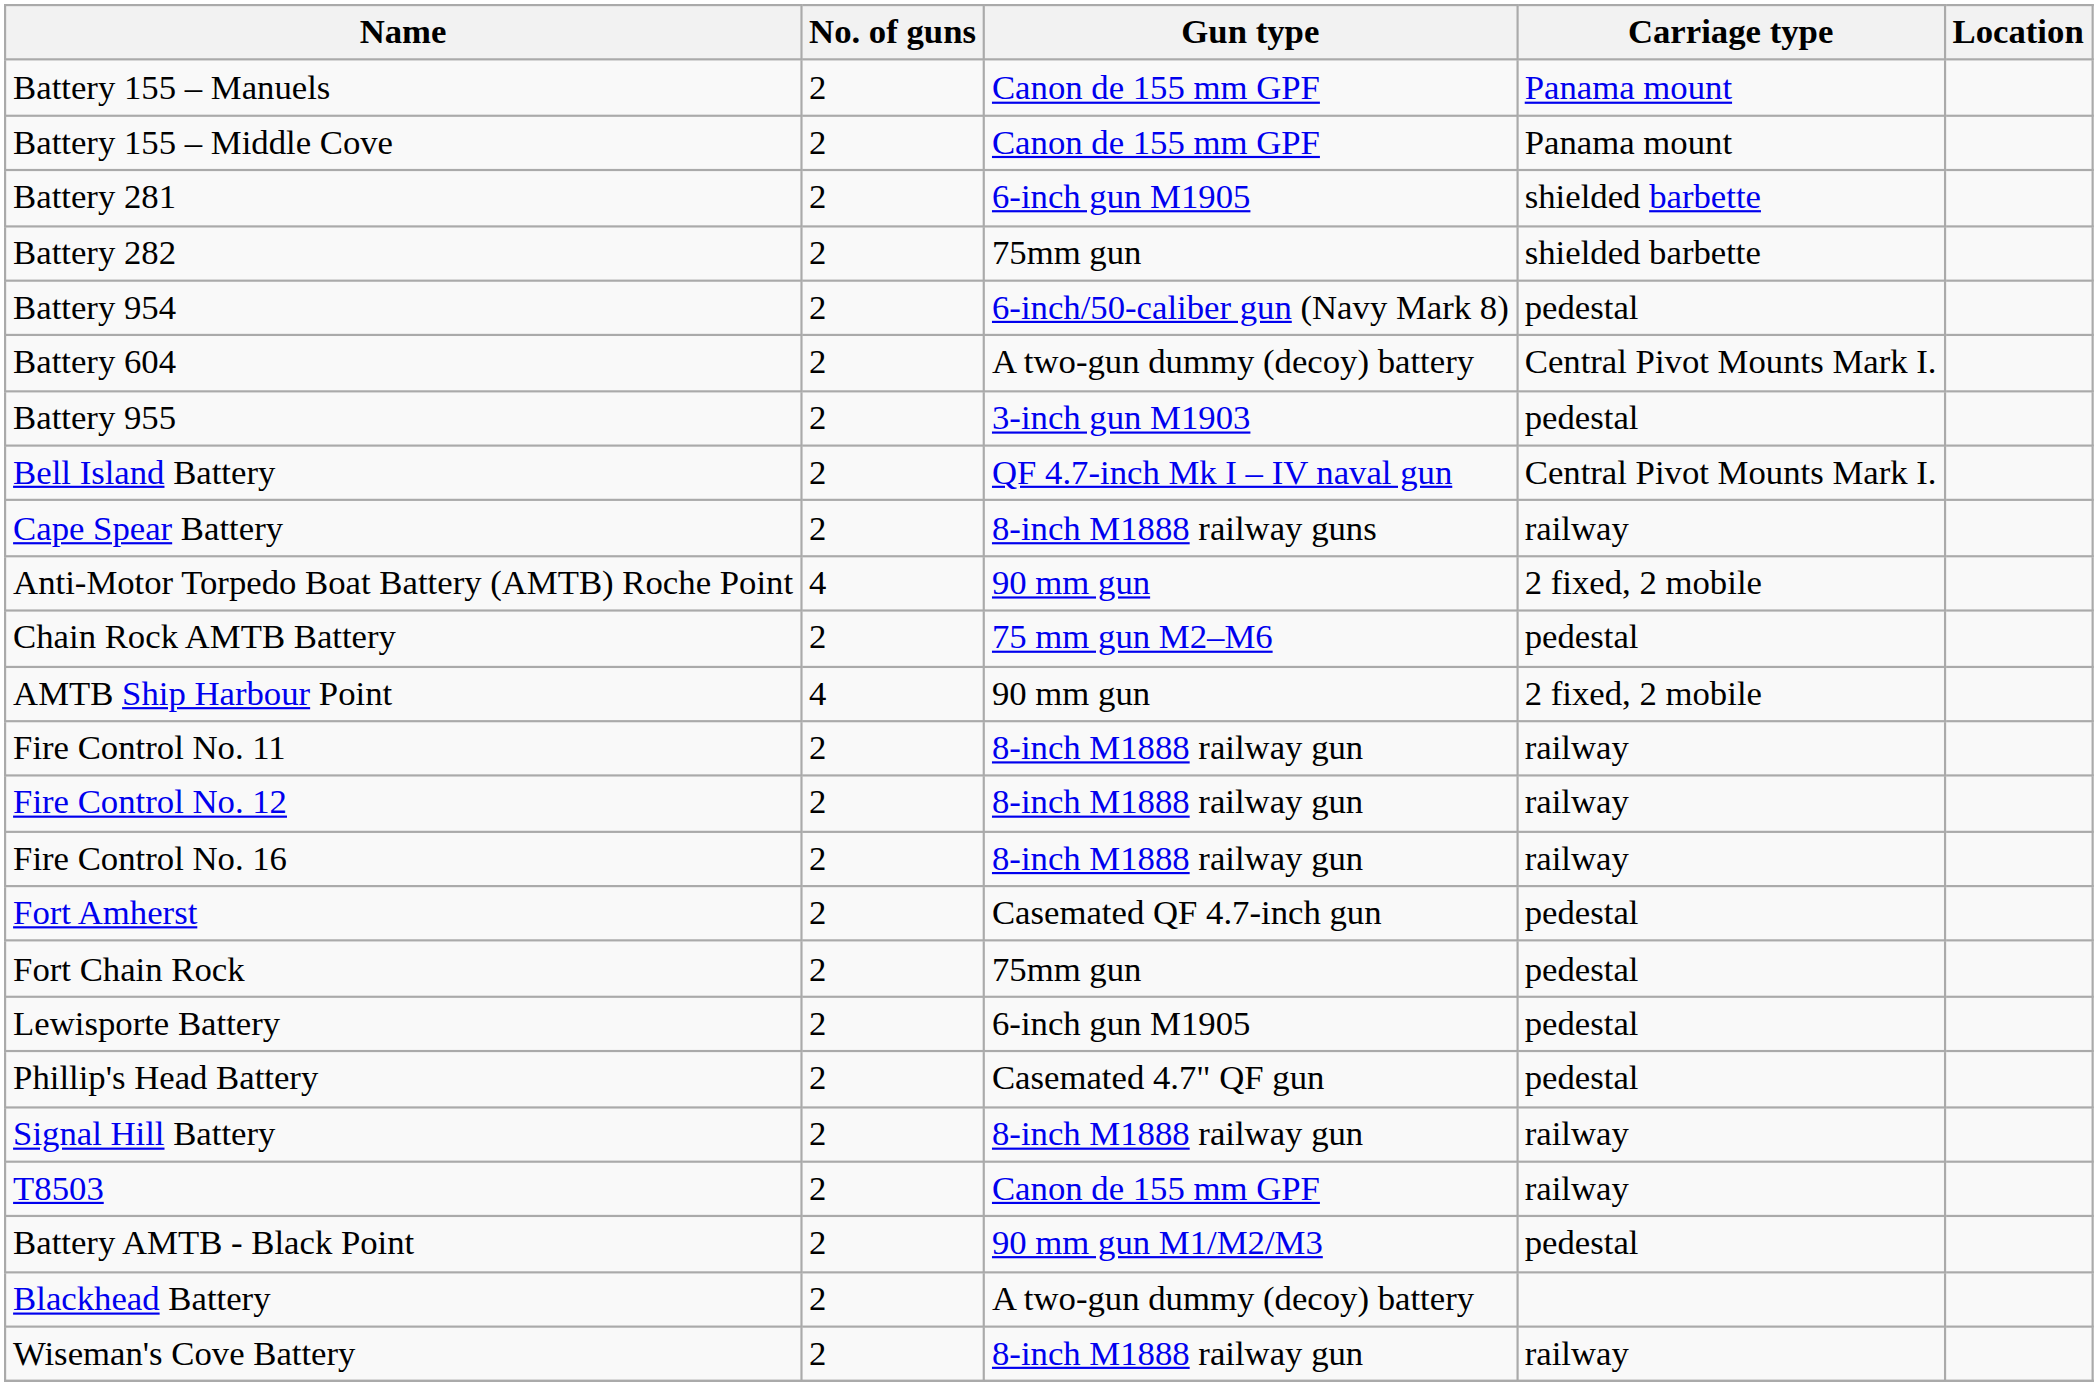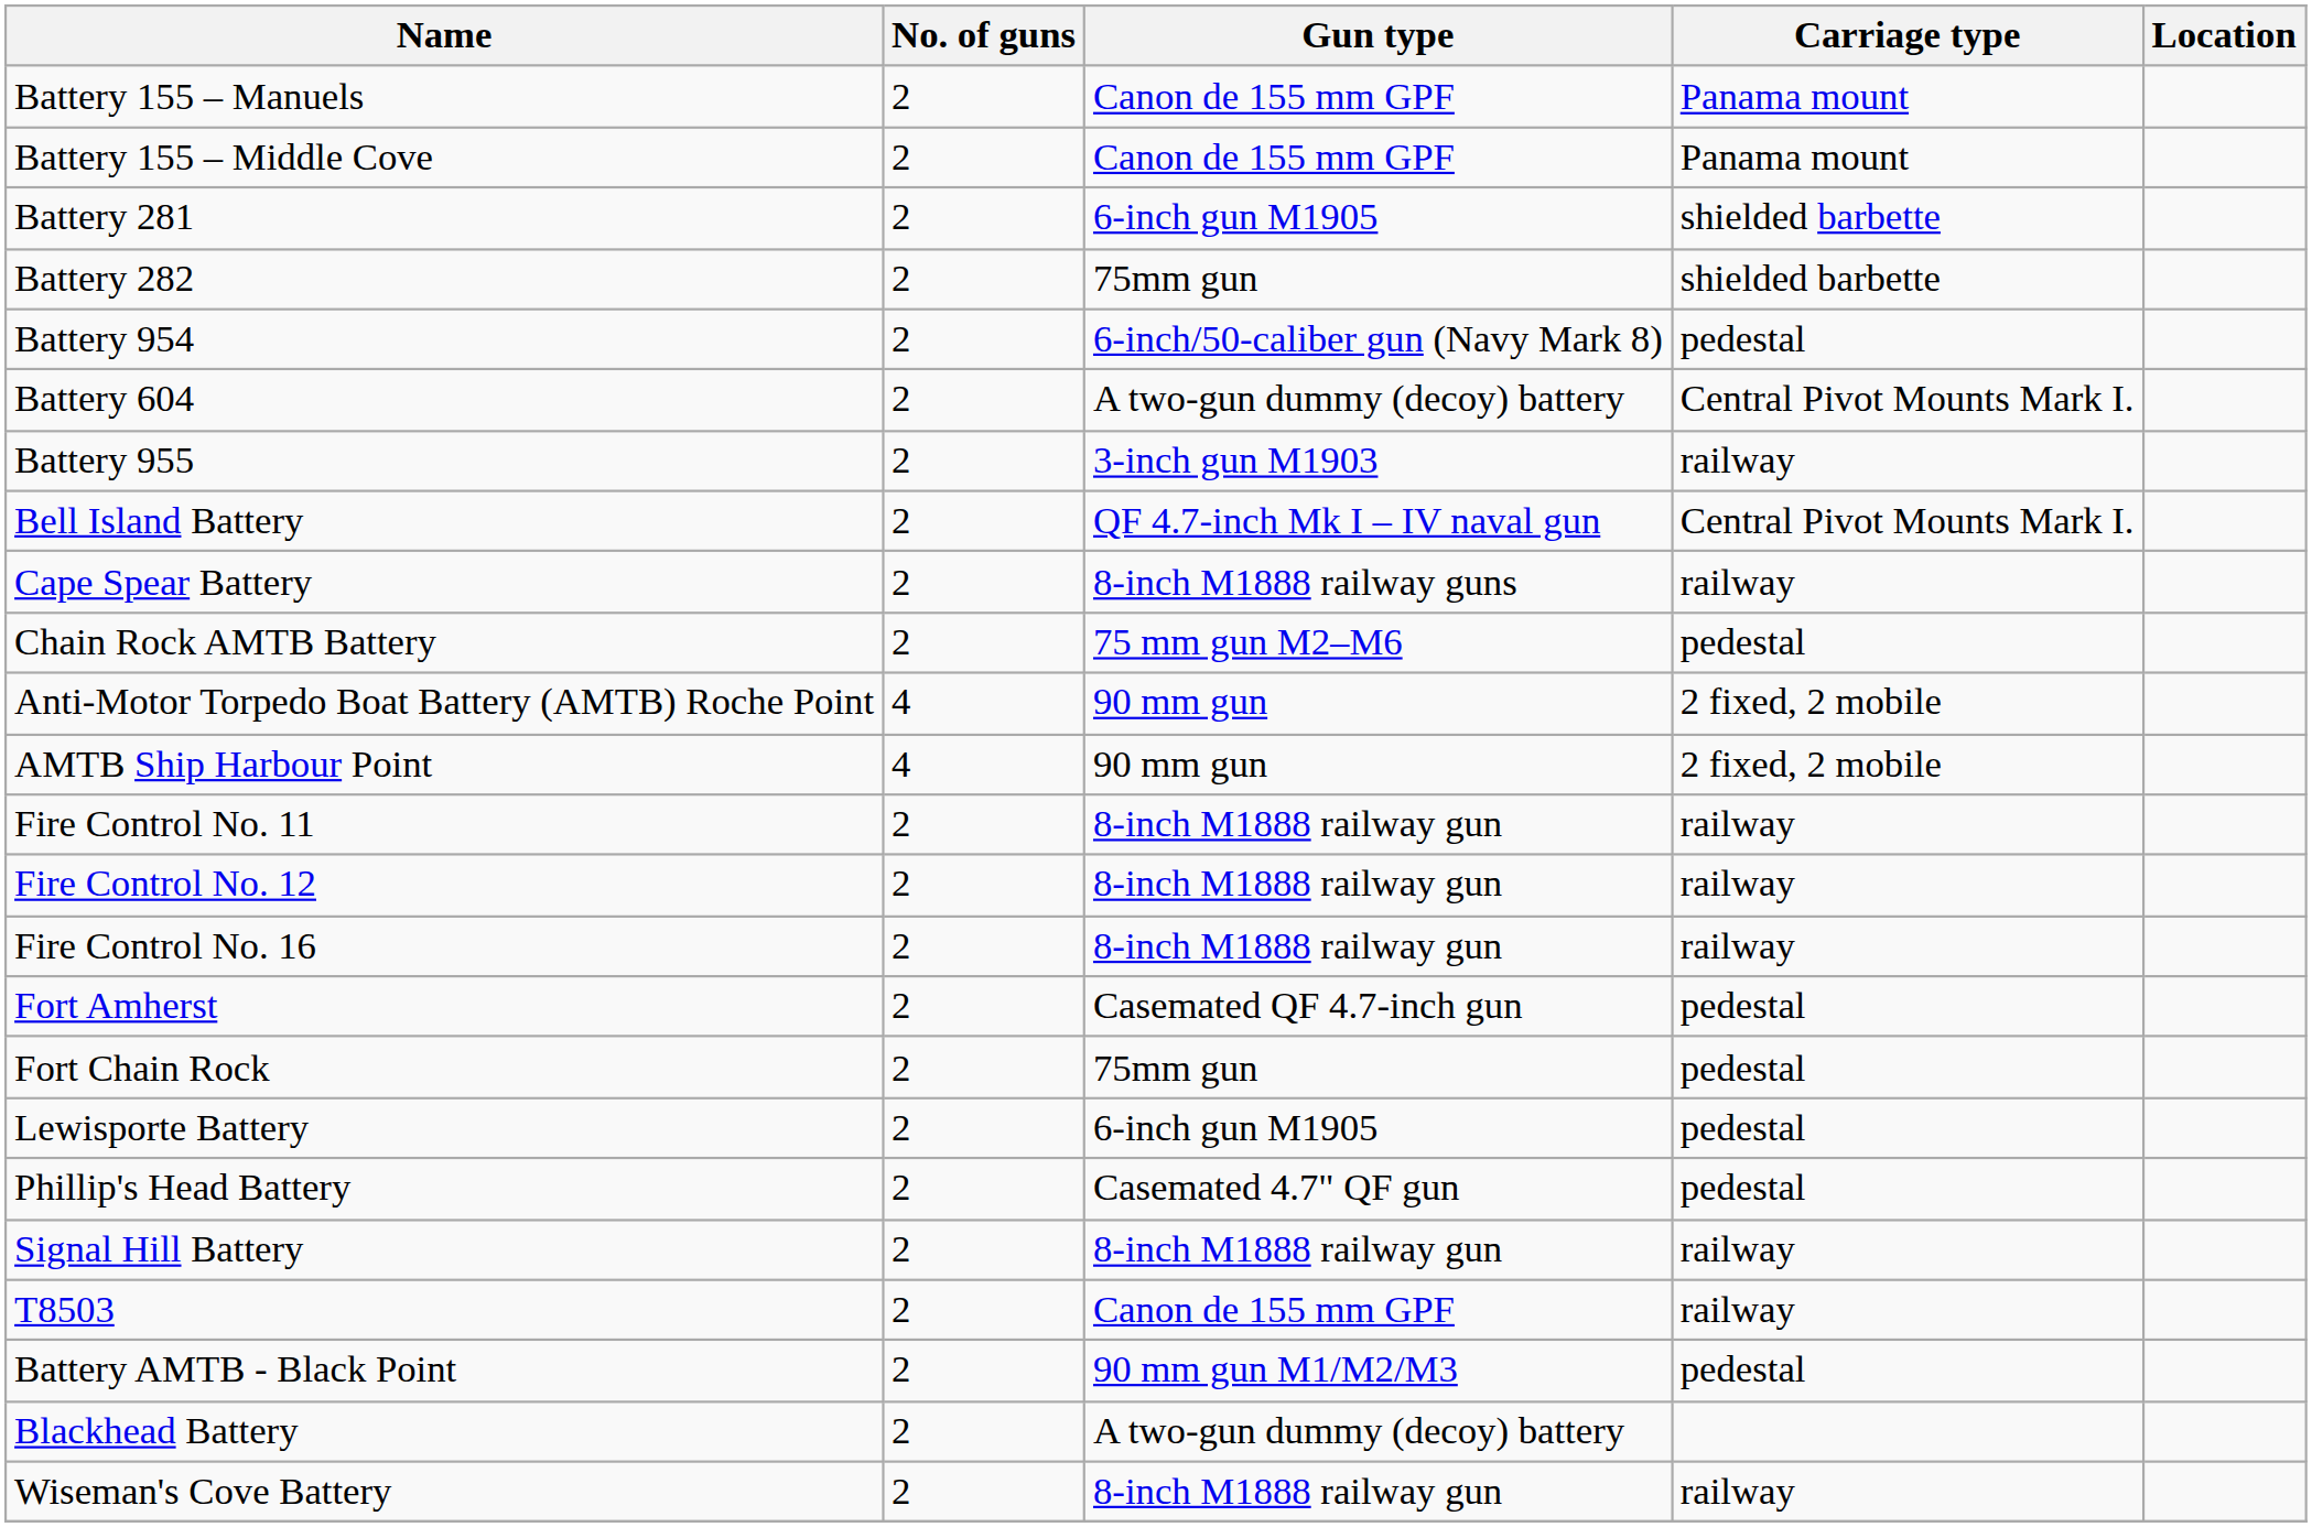 <table class="wikitable">
 <tr>
 <th>Name</th>
 <th>No. of guns</th>
 <th>Gun type</th>
 <th>Carriage type</th>
 <th>Location</th>
 </tr>
 <tr>
 <td>Battery 155 – Manuels</td>
 <td>2</td>
 <td><a href='#'>Canon de 155 mm GPF</a></td>
 <td><a href='#'>Panama mount</a></td>
 <td></td>
 </tr>
 <tr>
 <td>Battery 155 – Middle Cove</td>
 <td>2</td>
 <td><a href='#'>Canon de 155 mm GPF</a></td>
 <td>Panama mount</td>
 <td></td>
 </tr>
 <tr>
 <td>Battery 281</td>
 <td>2</td>
 <td><a href='#'>6-inch gun M1905</a></td>
 <td>shielded <a href='#'>barbette</a></td>
 <td></td>
 </tr>
 <tr>
 <td>Battery 282</td>
 <td>2</td>
 <td>75mm gun</td>
 <td>shielded barbette</td>
 <td></td>
 </tr>
 <tr>
 <td>Battery 954</td>
 <td>2</td>
 <td><a href='#'>6-inch/50-caliber gun</a> (Navy Mark 8)</td>
 <td>pedestal</td>
 <td></td>
 </tr>
 <tr>
 <td>Battery 604</td>
 <td>2</td>
 <td>A two-gun dummy (decoy) battery</td>
 <td>Central Pivot Mounts Mark I.</td>
 <td></td>
 </tr>
 <tr>
 <td>Battery 955</td>
 <td>2</td>
 <td><a href='#'>3-inch gun M1903</a></td>
-<td>pedestal</td>
+<td>railway</td>
 <td></td>
 </tr>
 <tr>
 <td><a href='#'>Bell Island</a> Battery</td>
 <td>2</td>
 <td><a href='#'>QF 4.7-inch Mk I – IV naval gun</a></td>
 <td>Central Pivot Mounts Mark I.</td>
 <td></td>
 </tr>
 <tr>
 <td><a href='#'>Cape Spear</a> Battery</td>
 <td>2</td>
 <td><a href='#'>8-inch M1888</a> railway guns</td>
 <td>railway</td>
 <td></td>
 </tr>
 <tr>
+<td>Chain Rock AMTB Battery</td>
+<td>2</td>
+<td><a href='#'>75 mm gun M2–M6</a></td>
+<td>pedestal</td>
+<td></td>
+</tr>
+<tr>
 <td>Anti-Motor Torpedo Boat Battery (AMTB) Roche Point</td>
 <td>4</td>
 <td><a href='#'>90 mm gun</a></td>
 <td>2 fixed, 2 mobile</td>
-<td></td>
-</tr>
-<tr>
-<td>Chain Rock AMTB Battery</td>
-<td>2</td>
-<td><a href='#'>75 mm gun M2–M6</a></td>
-<td>pedestal</td>
 <td></td>
 </tr>
 <tr>
 <td>AMTB <a href='#'>Ship Harbour</a> Point</td>
 <td>4</td>
 <td>90 mm gun</td>
 <td>2 fixed, 2 mobile</td>
 <td></td>
 </tr>
 <tr>
 <td>Fire Control No. 11</td>
 <td>2</td>
 <td><a href='#'>8-inch M1888</a> railway gun</td>
 <td>railway</td>
 <td></td>
 </tr>
 <tr>
 <td><a href='#'>Fire Control No. 12</a></td>
 <td>2</td>
 <td><a href='#'>8-inch M1888</a> railway gun</td>
 <td>railway</td>
 <td></td>
 </tr>
 <tr>
 <td>Fire Control No. 16</td>
 <td>2</td>
 <td><a href='#'>8-inch M1888</a> railway gun</td>
 <td>railway</td>
 <td></td>
 </tr>
 <tr>
 <td><a href='#'>Fort Amherst</a></td>
 <td>2</td>
 <td>Casemated QF 4.7-inch gun</td>
 <td>pedestal</td>
 <td></td>
 </tr>
 <tr>
 <td>Fort Chain Rock</td>
 <td>2</td>
 <td>75mm gun</td>
 <td>pedestal</td>
 <td></td>
 </tr>
 <tr>
 <td>Lewisporte Battery</td>
 <td>2</td>
 <td>6-inch gun M1905</td>
 <td>pedestal</td>
 <td></td>
 </tr>
 <tr>
 <td>Phillip's Head Battery</td>
 <td>2</td>
 <td>Casemated 4.7" QF gun</td>
 <td>pedestal</td>
 <td></td>
 </tr>
 <tr>
 <td><a href='#'>Signal Hill</a> Battery</td>
 <td>2</td>
 <td><a href='#'>8-inch M1888</a> railway gun</td>
 <td>railway</td>
 <td></td>
 </tr>
 <tr>
 <td><a href='#'>T8503</a></td>
 <td>2</td>
 <td><a href='#'>Canon de 155 mm GPF</a></td>
 <td>railway</td>
 <td></td>
 </tr>
 <tr>
 <td>Battery AMTB - Black Point</td>
 <td>2</td>
 <td><a href='#'>90 mm gun M1/M2/M3</a></td>
 <td>pedestal</td>
 <td></td>
 </tr>
 <tr>
 <td><a href='#'>Blackhead</a> Battery</td>
 <td>2</td>
 <td>A two-gun dummy (decoy) battery</td>
 <td></td>
 <td></td>
 </tr>
 <tr>
 <td>Wiseman's Cove Battery</td>
 <td>2</td>
 <td><a href='#'>8-inch M1888</a> railway gun</td>
 <td>railway</td>
 <td></td>
 </tr>
 <tr>
 </tr>
 </table>
